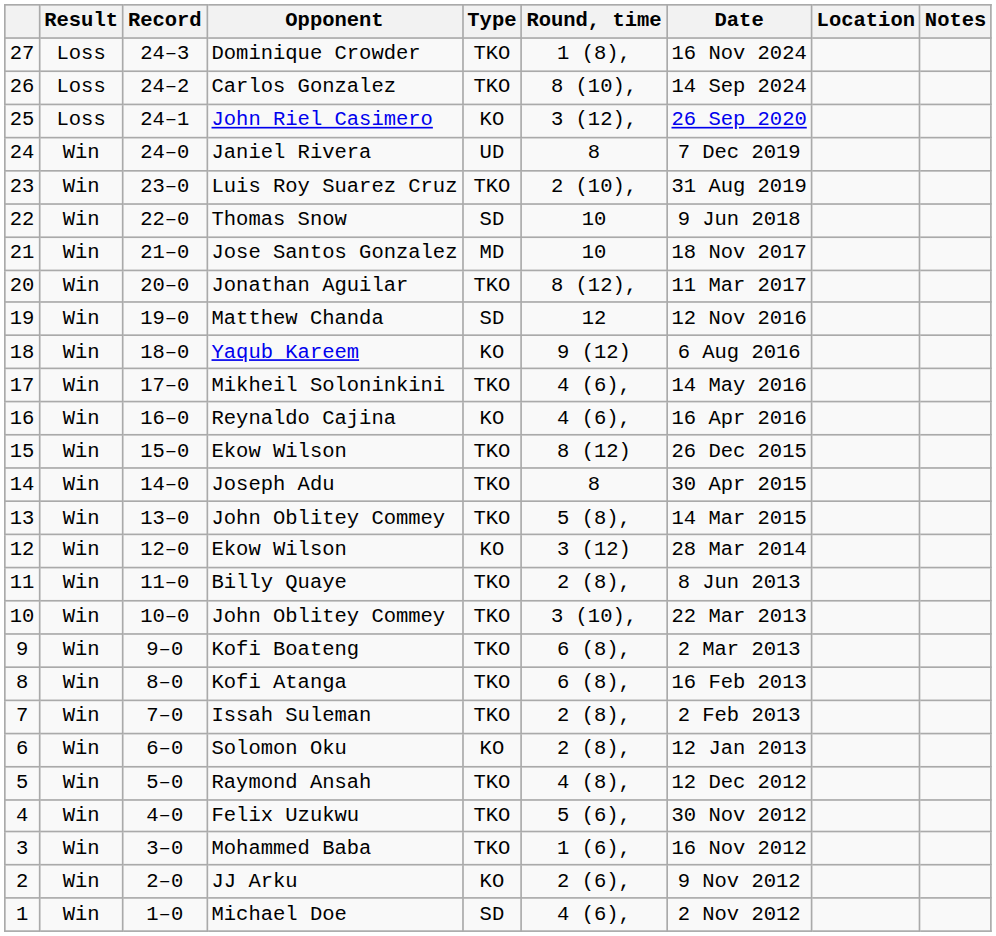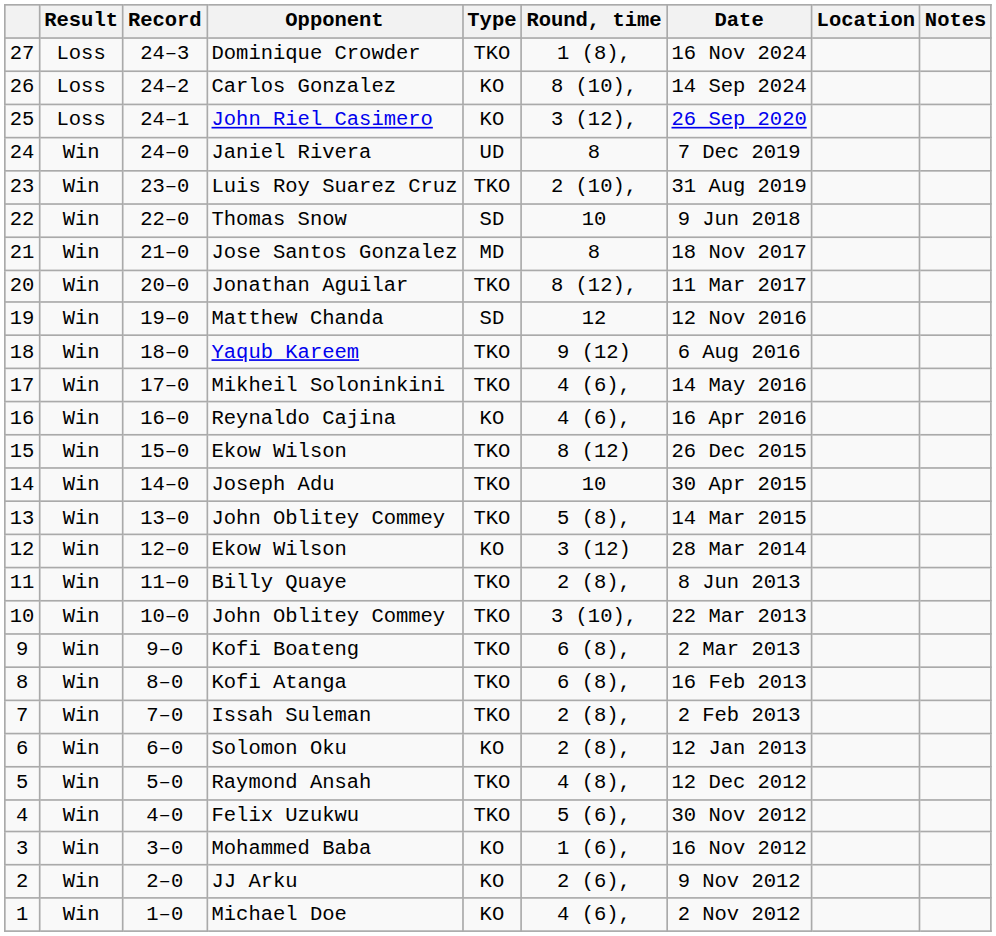 <table class="wikitable" style="text-align:center; font-size:95%">
 <tr>
 <th></th>
 <th>Result</th>
 <th>Record</th>
 <th>Opponent</th>
 <th>Type</th>
 <th>Round, time</th>
 <th>Date</th>
 <th>Location</th>
 <th>Notes</th>
 </tr>
 <tr>
 <td>27</td>
 <td>Loss</td>
 <td>24–3</td>
 <td align=left>Dominique Crowder</td>
 <td>TKO</td>
 <td>1 (8), </td>
 <td>16 Nov 2024</td>
 <td align=left></td>
 <td align=left></td>
 </tr>
 <tr>
 <td>26</td>
 <td>Loss</td>
 <td>24–2</td>
 <td align=left>Carlos Gonzalez</td>
-<td>TKO</td>
+<td>KO</td>
 <td>8 (10), </td>
 <td>14 Sep 2024</td>
 <td align=left></td>
 <td align=left></td>
 </tr>
 <tr>
 <td>25</td>
 <td>Loss</td>
 <td>24–1</td>
 <td align=left><a href='#'>John Riel Casimero</a></td>
 <td>KO</td>
 <td>3 (12), </td>
 <td><a href='#'>26 Sep 2020</a></td>
 <td align=left></td>
 <td align=left></td>
 </tr>
 <tr>
 <td>24</td>
 <td>Win</td>
 <td>24–0</td>
 <td align=left>Janiel Rivera</td>
 <td>UD</td>
 <td>8</td>
 <td>7 Dec 2019</td>
 <td align=left></td>
 <td></td>
 </tr>
 <tr>
 <td>23</td>
 <td>Win</td>
 <td>23–0</td>
 <td align=left>Luis Roy Suarez Cruz</td>
 <td>TKO</td>
 <td>2 (10), </td>
 <td>31 Aug 2019</td>
 <td align=left></td>
 <td></td>
 </tr>
 <tr>
 <td>22</td>
 <td>Win</td>
 <td>22–0</td>
 <td align=left>Thomas Snow</td>
 <td>SD</td>
 <td>10</td>
 <td>9 Jun 2018</td>
 <td align=left></td>
 <td align=left></td>
 </tr>
 <tr>
 <td>21</td>
 <td>Win</td>
 <td>21–0</td>
 <td align=left>Jose Santos Gonzalez</td>
 <td>MD</td>
-<td>10</td>
+<td>8</td>
 <td>18 Nov 2017</td>
 <td align=left></td>
 <td align=left></td>
 </tr>
 <tr>
 <td>20</td>
 <td>Win</td>
 <td>20–0</td>
 <td align=left>Jonathan Aguilar</td>
 <td>TKO</td>
 <td>8 (12), </td>
 <td>11 Mar 2017</td>
 <td align=left></td>
 <td align=left></td>
 </tr>
 <tr>
 <td>19</td>
 <td>Win</td>
 <td>19–0</td>
 <td align=left>Matthew Chanda</td>
 <td>SD</td>
 <td>12</td>
 <td>12 Nov 2016</td>
 <td align=left></td>
 <td align=left></td>
 </tr>
 <tr>
 <td>18</td>
 <td>Win</td>
 <td>18–0</td>
 <td align=left><a href='#'>Yaqub Kareem</a></td>
-<td>KO</td>
+<td>TKO</td>
 <td>9 (12)</td>
 <td>6 Aug 2016</td>
 <td align=left></td>
 <td align=left></td>
 </tr>
 <tr>
 <td>17</td>
 <td>Win</td>
 <td>17–0</td>
 <td align=left>Mikheil Soloninkini</td>
 <td>TKO</td>
 <td>4 (6), </td>
 <td>14 May 2016</td>
 <td align=left></td>
 <td></td>
 </tr>
 <tr>
 <td>16</td>
 <td>Win</td>
 <td>16–0</td>
 <td align=left>Reynaldo Cajina</td>
 <td>KO</td>
 <td>4 (6), </td>
 <td>16 Apr 2016</td>
 <td align=left></td>
 <td></td>
 </tr>
 <tr>
 <td>15</td>
 <td>Win</td>
 <td>15–0</td>
 <td align=left>Ekow Wilson</td>
 <td>TKO</td>
 <td>8 (12)</td>
 <td>26 Dec 2015</td>
 <td align=left></td>
 <td align=left></td>
 </tr>
 <tr>
 <td>14</td>
 <td>Win</td>
 <td>14–0</td>
 <td align=left>Joseph Adu</td>
 <td>TKO</td>
-<td>8</td>
+<td>10</td>
 <td>30 Apr 2015</td>
 <td align=left></td>
 <td></td>
 </tr>
 <tr>
 <td>13</td>
 <td>Win</td>
 <td>13–0</td>
 <td align=left>John Oblitey Commey</td>
 <td>TKO</td>
 <td>5 (8), </td>
 <td>14 Mar 2015</td>
 <td align=left></td>
 <td></td>
 </tr>
 <tr>
 <td>12</td>
 <td>Win</td>
 <td>12–0</td>
 <td align=left>Ekow Wilson</td>
 <td>KO</td>
 <td>3 (12)</td>
 <td>28 Mar 2014</td>
 <td align=left></td>
 <td align=left></td>
 </tr>
 <tr>
 <td>11</td>
 <td>Win</td>
 <td>11–0</td>
 <td align=left>Billy Quaye</td>
 <td>TKO</td>
 <td>2 (8), </td>
 <td>8 Jun 2013</td>
 <td align=left></td>
 <td></td>
 </tr>
 <tr>
 <td>10</td>
 <td>Win</td>
 <td>10–0</td>
 <td align=left>John Oblitey Commey</td>
 <td>TKO</td>
 <td>3 (10), </td>
 <td>22 Mar 2013</td>
 <td align=left></td>
 <td></td>
 </tr>
 <tr>
 <td>9</td>
 <td>Win</td>
 <td>9–0</td>
 <td align=left>Kofi Boateng</td>
 <td>TKO</td>
 <td>6 (8), </td>
 <td>2 Mar 2013</td>
 <td align=left></td>
 <td></td>
 </tr>
 <tr>
 <td>8</td>
 <td>Win</td>
 <td>8–0</td>
 <td align=left>Kofi Atanga</td>
 <td>TKO</td>
 <td>6 (8), </td>
 <td>16 Feb 2013</td>
 <td align=left></td>
 <td></td>
 </tr>
 <tr>
 <td>7</td>
 <td>Win</td>
 <td>7–0</td>
 <td align=left>Issah Suleman</td>
 <td>TKO</td>
 <td>2 (8), </td>
 <td>2 Feb 2013</td>
 <td align=left></td>
 <td></td>
 </tr>
 <tr>
 <td>6</td>
 <td>Win</td>
 <td>6–0</td>
 <td align=left>Solomon Oku</td>
 <td>KO</td>
 <td>2 (8), </td>
 <td>12 Jan 2013</td>
 <td align=left></td>
 <td></td>
 </tr>
 <tr>
 <td>5</td>
 <td>Win</td>
 <td>5–0</td>
 <td align=left>Raymond Ansah</td>
 <td>TKO</td>
 <td>4 (8), </td>
 <td>12 Dec 2012</td>
 <td align=left></td>
 <td></td>
 </tr>
 <tr>
 <td>4</td>
 <td>Win</td>
 <td>4–0</td>
 <td align=left>Felix Uzukwu</td>
 <td>TKO</td>
 <td>5 (6), </td>
 <td>30 Nov 2012</td>
 <td align=left></td>
 <td></td>
 </tr>
 <tr>
 <td>3</td>
 <td>Win</td>
 <td>3–0</td>
 <td align=left>Mohammed Baba</td>
-<td>TKO</td>
+<td>KO</td>
 <td>1 (6), </td>
 <td>16 Nov 2012</td>
 <td align=left></td>
 <td></td>
 </tr>
 <tr>
 <td>2</td>
 <td>Win</td>
 <td>2–0</td>
 <td align=left>JJ Arku</td>
 <td>KO</td>
 <td>2 (6), </td>
 <td>9 Nov 2012</td>
 <td align=left></td>
 <td></td>
 </tr>
 <tr>
 <td>1</td>
 <td>Win</td>
 <td>1–0</td>
 <td align=left>Michael Doe</td>
-<td>SD</td>
+<td>KO</td>
 <td>4 (6), </td>
 <td>2 Nov 2012</td>
 <td align=left></td>
 <td></td>
 </tr>
 </table>
